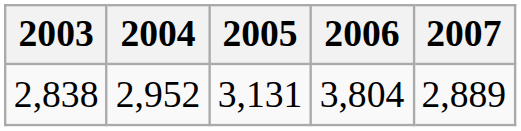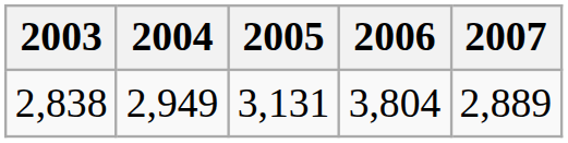 <table class="wikitable">
 <tr>
 <th>2003</th>
 <th>2004</th>
 <th>2005</th>
 <th>2006</th>
 <th>2007</th>
 </tr>
 <tr>
 <td>2,838</td>
-<td>2,952</td>
+<td>2,949</td>
 <td>3,131</td>
 <td>3,804</td>
 <td>2,889</td>
 </tr>
 </table>
